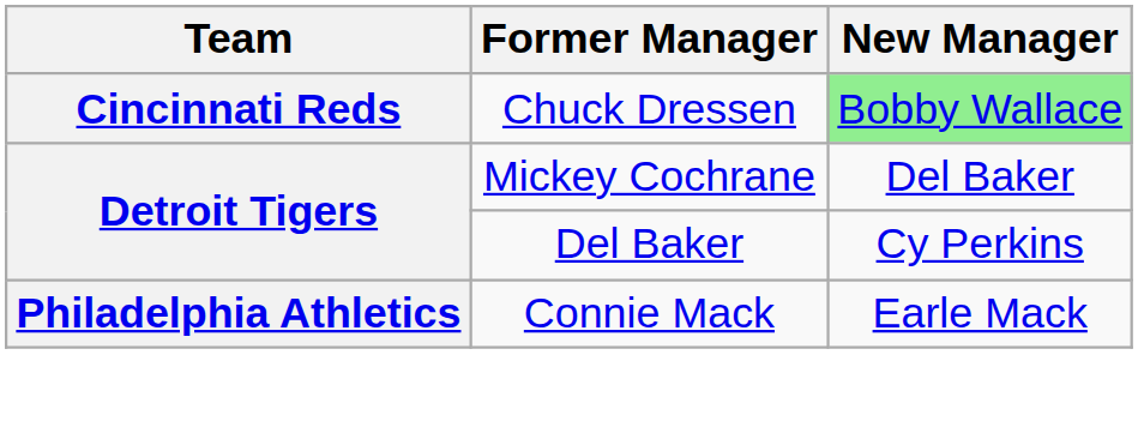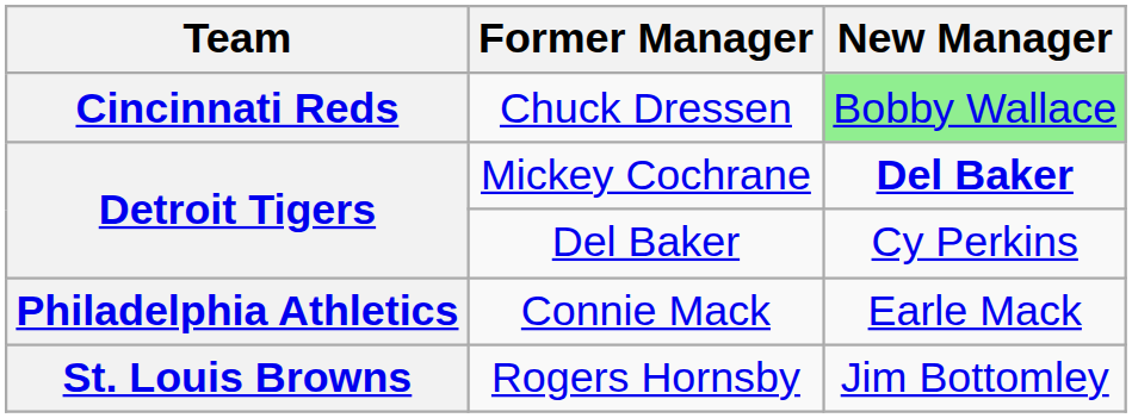 <table class="wikitable plainrowheaders" style="text-align:center;">
 <tr>
 <th>Team</th>
 <th>Former Manager</th>
 <th>New Manager</th>
 </tr>
 <tr>
 <th scope="row" style="text-align:center;"><a href='#'>Cincinnati Reds</a></th>
 <td><a href='#'>Chuck Dressen</a></td>
 <td style="background: lightgreen;"><a href='#'>Bobby Wallace</a></td>
 </tr>
 <tr>
 <th rowspan="2" scope="row" style="text-align:center;"><a href='#'>Detroit Tigers</a></th>
 <td><a href='#'>Mickey Cochrane</a></td>
-<td><a href='#'>Del Baker</a></td>
+<td><strong><a href='#'>Del Baker</a></strong></td>
 </tr>
 <tr>
 <td><a href='#'>Del Baker</a></td>
 <td><a href='#'>Cy Perkins</a></td>
 </tr>
 <tr>
 <th scope="row" style="text-align:center;"><a href='#'>Philadelphia Athletics</a></th>
 <td><a href='#'>Connie Mack</a></td>
 <td><a href='#'>Earle Mack</a></td>
 </tr>
+<tr>
+<th scope="row" style="text-align:center;"><a href='#'>St. Louis Browns</a></th>
+<td><a href='#'>Rogers Hornsby</a></td>
+<td><a href='#'>Jim Bottomley</a></td>
+</tr>
 </table>
